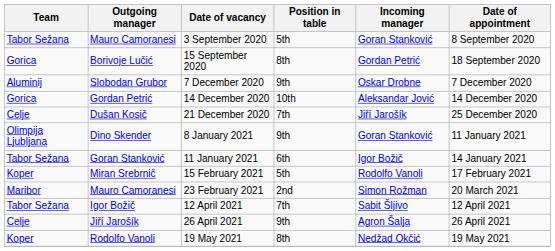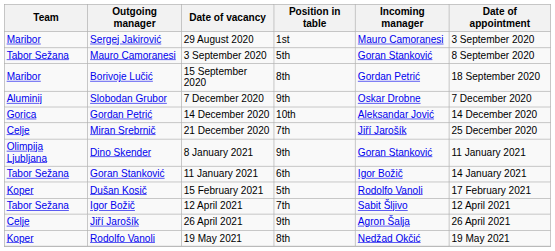 <table class="wikitable sortable">
 <tr>
 <th>Team</th>
 <th>Outgoing manager</th>
 <th>Date of vacancy</th>
 <th>Position in table</th>
 <th>Incoming manager</th>
 <th>Date of appointment</th>
 </tr>
 <tr>
+<td><a href='#'>Maribor</a></td>
+<td> <a href='#'>Sergej Jakirović</a></td>
+<td>29 August 2020</td>
+<td>1st</td>
+<td> <a href='#'>Mauro Camoranesi</a></td>
+<td>3 September 2020</td>
+</tr>
+<tr>
 <td><a href='#'>Tabor Sežana</a></td>
 <td> <a href='#'>Mauro Camoranesi</a></td>
 <td>3 September 2020</td>
 <td>5th</td>
 <td> <a href='#'>Goran Stanković</a></td>
 <td>8 September 2020</td>
 </tr>
 <tr>
-<td><a href='#'>Gorica</a></td>
+<td><a href='#'>Maribor</a></td>
 <td> <a href='#'>Borivoje Lučić</a></td>
 <td>15 September 2020</td>
 <td>8th</td>
 <td> <a href='#'>Gordan Petrić</a></td>
 <td>18 September 2020</td>
 </tr>
 <tr>
 <td><a href='#'>Aluminij</a></td>
 <td> <a href='#'>Slobodan Grubor</a></td>
 <td>7 December 2020</td>
 <td>9th</td>
 <td> <a href='#'>Oskar Drobne</a></td>
 <td>7 December 2020</td>
 </tr>
 <tr>
 <td><a href='#'>Gorica</a></td>
 <td> <a href='#'>Gordan Petrić</a></td>
 <td>14 December 2020</td>
 <td>10th</td>
 <td> <a href='#'>Aleksandar Jović</a></td>
 <td>14 December 2020</td>
 </tr>
 <tr>
 <td><a href='#'>Celje</a></td>
-<td> <a href='#'>Dušan Kosič</a></td>
+<td> <a href='#'>Miran Srebrnič</a></td>
 <td>21 December 2020</td>
 <td>7th</td>
 <td> <a href='#'>Jiří Jarošík</a></td>
 <td>25 December 2020</td>
 </tr>
 <tr>
 <td><a href='#'>Olimpija Ljubljana</a></td>
 <td> <a href='#'>Dino Skender</a></td>
 <td>8 January 2021</td>
 <td>9th</td>
 <td> <a href='#'>Goran Stanković</a></td>
 <td>11 January 2021</td>
 </tr>
 <tr>
 <td><a href='#'>Tabor Sežana</a></td>
 <td> <a href='#'>Goran Stanković</a></td>
 <td>11 January 2021</td>
 <td>6th</td>
 <td> <a href='#'>Igor Božič</a></td>
 <td>14 January 2021</td>
 </tr>
 <tr>
 <td><a href='#'>Koper</a></td>
-<td> <a href='#'>Miran Srebrnič</a></td>
+<td> <a href='#'>Dušan Kosič</a></td>
 <td>15 February 2021</td>
 <td>5th</td>
 <td> <a href='#'>Rodolfo Vanoli</a></td>
 <td>17 February 2021</td>
-</tr>
-<tr>
-<td><a href='#'>Maribor</a></td>
-<td> <a href='#'>Mauro Camoranesi</a></td>
-<td>23 February 2021</td>
-<td>2nd</td>
-<td> <a href='#'>Simon Rožman</a></td>
-<td>20 March 2021</td>
 </tr>
 <tr>
 <td><a href='#'>Tabor Sežana</a></td>
 <td> <a href='#'>Igor Božič</a></td>
 <td>12 April 2021</td>
 <td>7th</td>
 <td> <a href='#'>Sabit Šljivo</a></td>
 <td>12 April 2021</td>
 </tr>
 <tr>
 <td><a href='#'>Celje</a></td>
 <td> <a href='#'>Jiří Jarošík</a></td>
 <td>26 April 2021</td>
 <td>9th</td>
 <td> <a href='#'>Agron Šalja</a></td>
 <td>26 April 2021</td>
 </tr>
 <tr>
 <td><a href='#'>Koper</a></td>
 <td> <a href='#'>Rodolfo Vanoli</a></td>
 <td>19 May 2021</td>
 <td>8th</td>
 <td> <a href='#'>Nedžad Okčić</a></td>
 <td>19 May 2021</td>
 </tr>
 <tr>
 </tr>
 </table>
